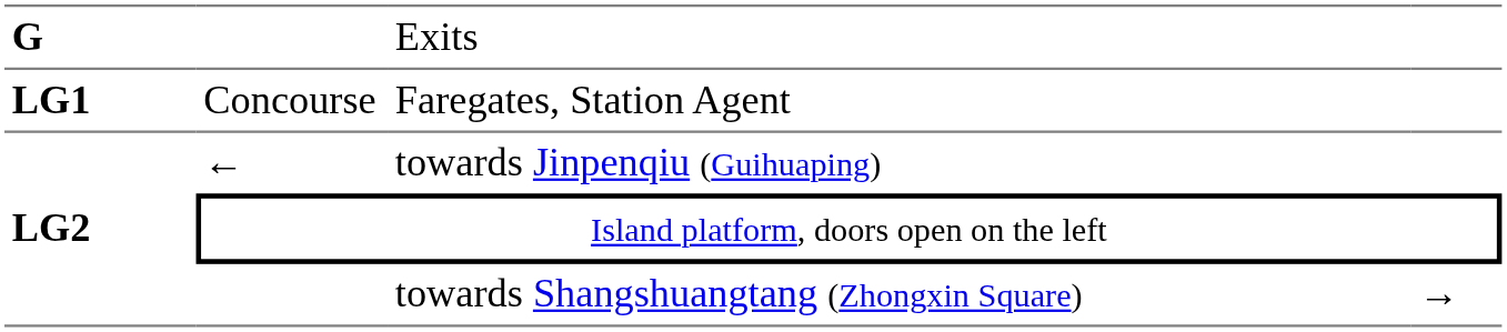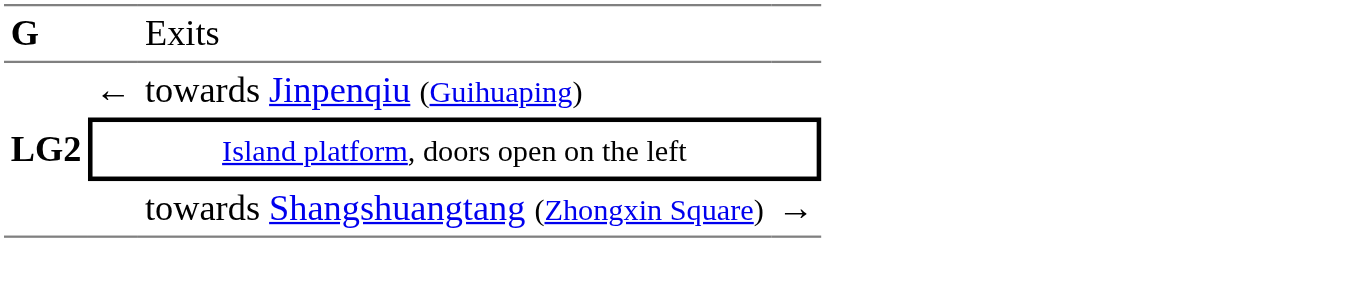 <table table border=0 cellspacing=0 cellpadding=3>
 <tr>
 <td style="border-bottom:solid 1px gray; border-top:solid 1px gray;" valign=top><strong>G</strong></td>
 <td style="border-bottom:solid 1px gray; border-top:solid 1px gray;" valign=top></td>
 <td style="border-bottom:solid 1px gray; border-top:solid 1px gray;" valign=top>Exits</td>
 <td style="border-bottom:solid 1px gray; border-top:solid 1px gray;" valign=top></td>
-</tr>
-<tr>
-<td style="border-bottom:solid 1px gray;" width=70><strong>LG1</strong></td>
-<td style="border-bottom:solid 1px gray;" width=70>Concourse</td>
-<td style="border-bottom:solid 1px gray;" width=400>Faregates, Station Agent</td>
-<td style="border-bottom:solid 1px gray;" width=30></td>
 </tr>
 <tr>
 <td style="border-bottom:solid 1px gray;" rowspan=3><strong>LG2</strong></td>
 <td>←</td>
 <td> towards <a href='#'>Jinpenqiu</a> <small>(<a href='#'>Guihuaping</a>)</small></td>
 <td></td>
 </tr>
 <tr>
 <td style="border-right:solid 2px black;border-left:solid 2px black;border-top:solid 2px black;border-bottom:solid 2px black;text-align:center;" colspan=3><small><a href='#'>Island platform</a>, doors open on the left</small></td>
 </tr>
 <tr>
 <td style="border-bottom:solid 1px gray;"></td>
 <td style="border-bottom:solid 1px gray;"> towards <a href='#'>Shangshuangtang</a> <small>(<a href='#'>Zhongxin Square</a>)</small></td>
 <td style="border-bottom:solid 1px gray;">→</td>
 </tr>
 <tr>
 </tr>
 </table>
